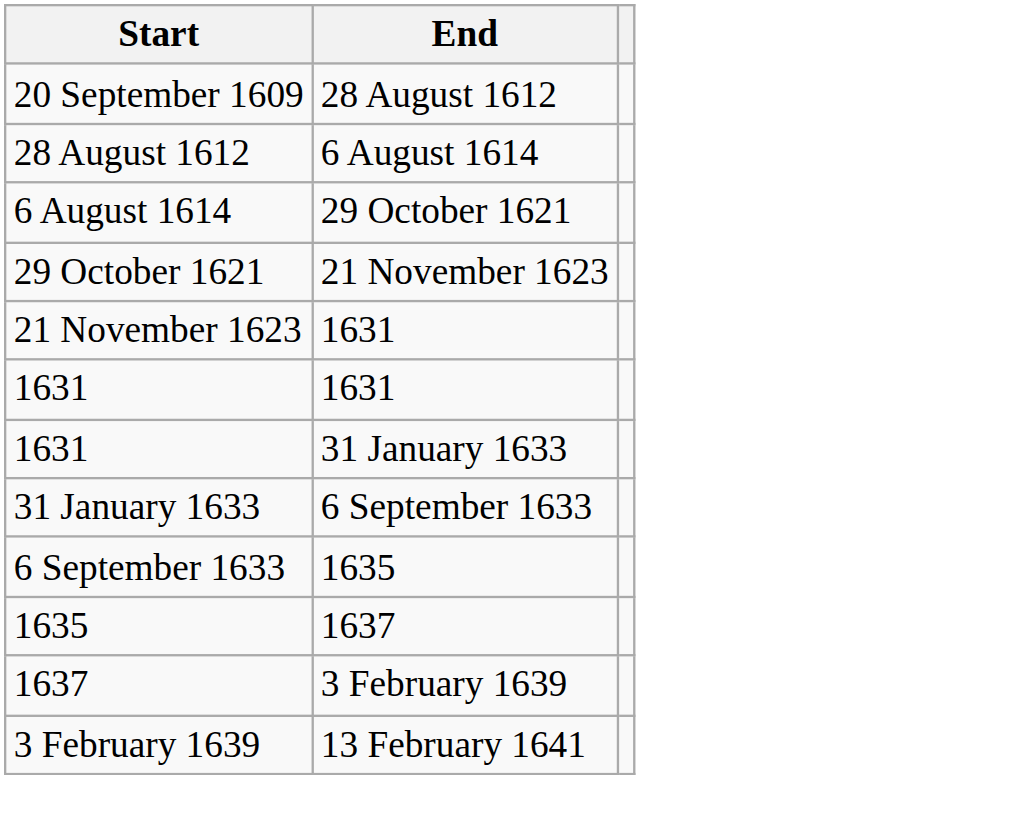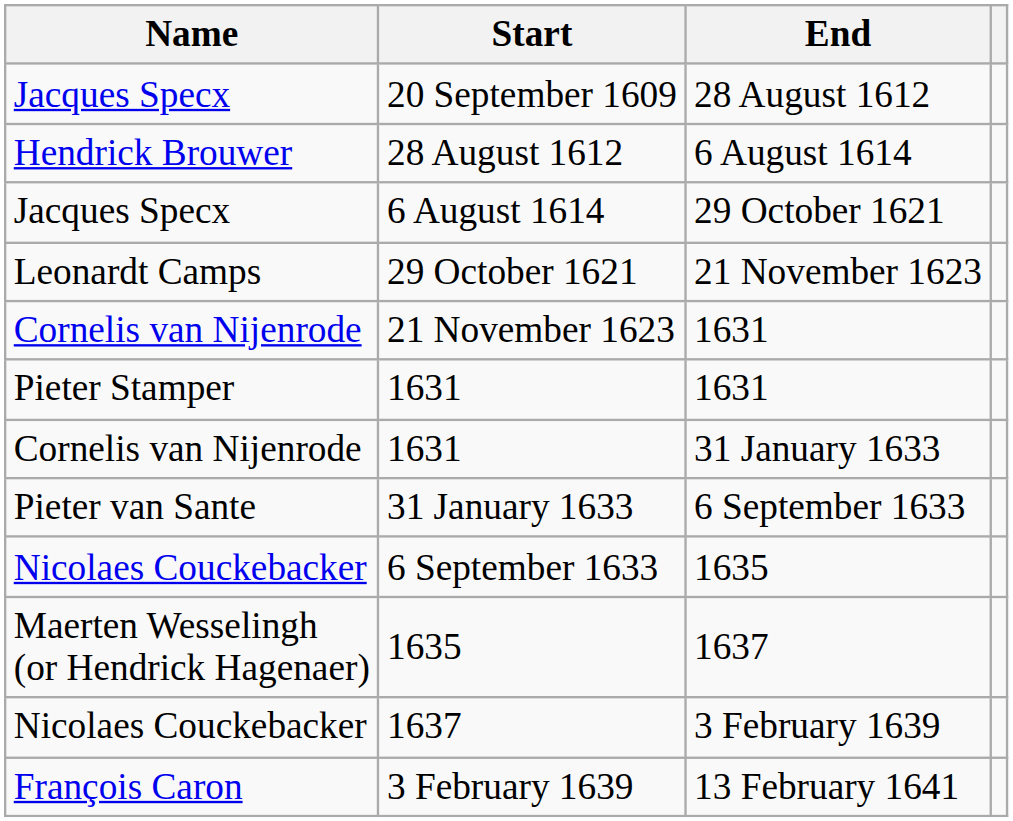 <table class="wikitable">
 <tr>
+<th>Name</th>
 <th>Start</th>
 <th>End</th>
 <th></th>
 </tr>
 <tr>
+<td><a href='#'>Jacques Specx</a></td>
 <td>20 September 1609</td>
 <td>28 August 1612</td>
 <td></td>
 </tr>
 <tr>
+<td><a href='#'>Hendrick Brouwer</a></td>
 <td>28 August 1612</td>
 <td>6 August 1614</td>
 <td></td>
 </tr>
 <tr>
+<td>Jacques Specx</td>
 <td>6 August 1614</td>
 <td>29 October 1621</td>
 <td></td>
 </tr>
 <tr>
+<td>Leonardt Camps</td>
 <td>29 October 1621</td>
 <td>21 November 1623</td>
 <td></td>
 </tr>
 <tr>
+<td><a href='#'>Cornelis van Nijenrode</a></td>
 <td>21 November 1623</td>
 <td>1631</td>
 <td></td>
 </tr>
 <tr>
+<td>Pieter Stamper</td>
 <td>1631</td>
 <td>1631</td>
 <td></td>
 </tr>
 <tr>
+<td>Cornelis van Nijenrode</td>
 <td>1631</td>
 <td>31 January 1633</td>
 <td></td>
 </tr>
 <tr>
+<td>Pieter van Sante</td>
 <td>31 January 1633</td>
 <td>6 September 1633</td>
 <td></td>
 </tr>
 <tr>
+<td><a href='#'>Nicolaes Couckebacker</a></td>
 <td>6 September 1633</td>
 <td>1635</td>
 <td style="text-align: center;"></td>
 </tr>
 <tr>
+<td>Maerten Wesselingh<br>(or Hendrick Hagenaer)</td>
 <td>1635</td>
 <td>1637</td>
 <td></td>
 </tr>
 <tr>
+<td>Nicolaes Couckebacker</td>
 <td>1637</td>
 <td>3 February 1639</td>
 <td style="text-align: center;"></td>
 </tr>
 <tr>
+<td><a href='#'>François Caron</a></td>
 <td>3 February 1639</td>
 <td>13 February 1641</td>
 <td style="text-align: center;"></td>
 </tr>
 </table>
